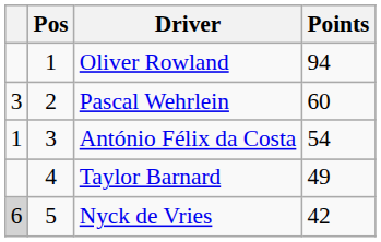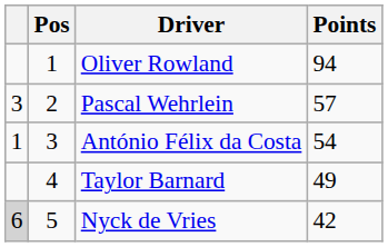 <table class="wikitable" style="font-size: 85%;">
 <tr>
 <th></th>
 <th>Pos</th>
 <th>Driver</th>
 <th>Points</th>
 </tr>
 <tr>
 <td align="left"></td>
 <td align="center">1</td>
 <td> <a href='#'>Oliver Rowland</a></td>
 <td align="left">94</td>
 </tr>
 <tr>
 <td align="left"> 3</td>
 <td align="center">2</td>
 <td> <a href='#'>Pascal Wehrlein</a></td>
-<td align="left">60</td>
+<td align="left">57</td>
 </tr>
 <tr>
 <td align="left"> 1</td>
 <td align="center">3</td>
 <td> <a href='#'>António Félix da Costa</a></td>
 <td align="left">54</td>
 </tr>
 <tr>
 <td align="left"></td>
 <td align="center">4</td>
 <td> <a href='#'>Taylor Barnard</a></td>
 <td align="left">49</td>
 </tr>
 <tr>
 <td align="left" style="background: lightgrey;"> 6</td>
 <td align="center">5</td>
 <td> <a href='#'>Nyck de Vries</a></td>
 <td align="left">42</td>
 </tr>
 </table>
